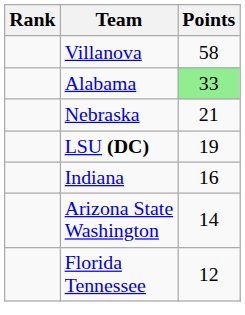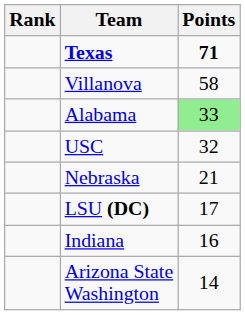 <table class="wikitable sortable" style="text-align:center">
 <tr>
 <th>Rank</th>
 <th>Team</th>
 <th>Points</th>
+</tr>
+<tr>
+<td></td>
+<td align="left"><strong><a href='#'>Texas</a></strong></td>
+<td><strong>71</strong></td>
 </tr>
 <tr>
 <td></td>
 <td align="left"><a href='#'>Villanova</a></td>
 <td>58</td>
 </tr>
 <tr>
 <td></td>
 <td align="left"><a href='#'>Alabama</a></td>
 <td style="background: lightgreen;">33</td>
 </tr>
 <tr>
 <td></td>
+<td align="left"><a href='#'>USC</a></td>
+<td>32</td>
+</tr>
+<tr>
+<td></td>
 <td align="left"><a href='#'>Nebraska</a></td>
 <td>21</td>
 </tr>
 <tr>
 <td></td>
 <td align="left"><a href='#'>LSU</a> <strong>(DC)</strong></td>
-<td>19</td>
+<td>17</td>
 </tr>
 <tr>
 <td></td>
 <td align="left"><a href='#'>Indiana</a></td>
 <td>16</td>
 </tr>
 <tr>
 <td></td>
 <td align="left"><a href='#'>Arizona State</a><br><a href='#'>Washington</a></td>
 <td>14</td>
 </tr>
-<tr>
-<td></td>
-<td align="left"><a href='#'>Florida</a><br><a href='#'>Tennessee</a></td>
-<td>12</td>
-</tr>
 </table>
